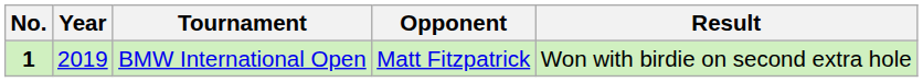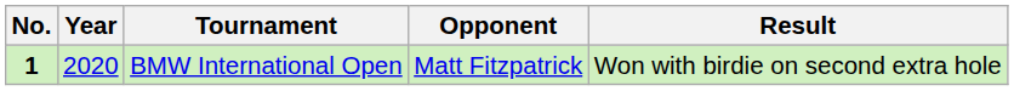 <table class="wikitable" style="font-size:95%;">
 <tr>
 <th>No.</th>
 <th>Year</th>
 <th>Tournament</th>
 <th>Opponent</th>
 <th>Result</th>
 </tr>
 <tr style="background:#D0F0C0;">
 <td align=center><strong>1</strong></td>
-<td><a href='#'>2019</a></td>
+<td><a href='#'>2020</a></td>
 <td><a href='#'>BMW International Open</a></td>
 <td> <a href='#'>Matt Fitzpatrick</a></td>
 <td>Won with birdie on second extra hole</td>
 </tr>
 </table>
